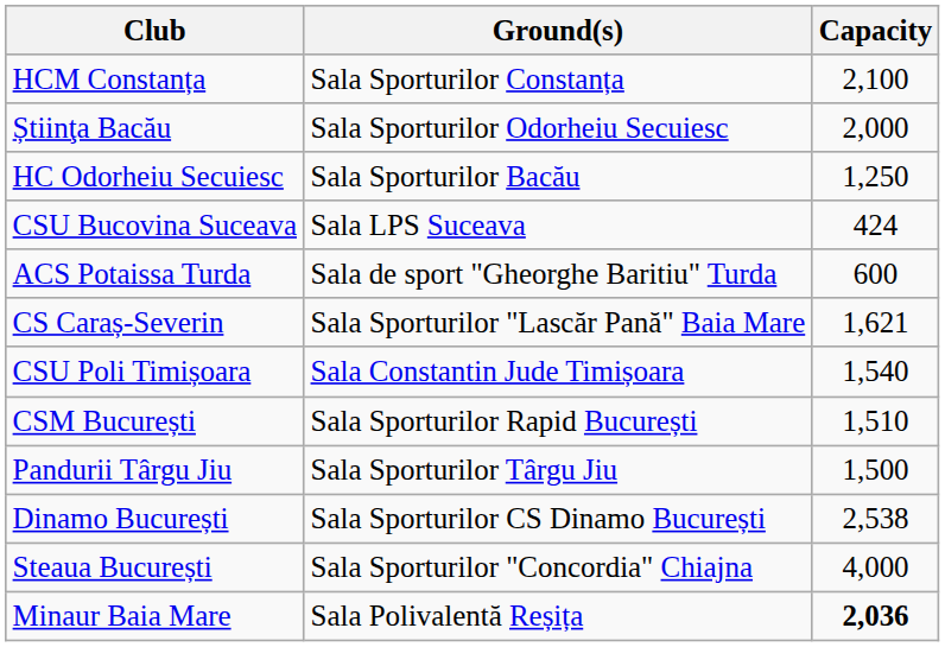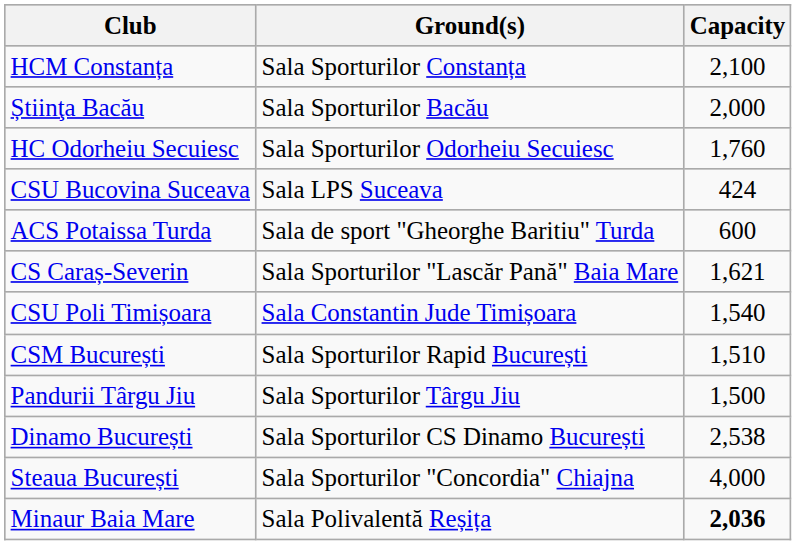 <table class="wikitable sortable" style="font-size:95%;">
 <tr>
 <th>Club</th>
 <th>Ground(s)</th>
 <th>Capacity</th>
 </tr>
 <tr>
 <td><a href='#'>HCM Constanța</a></td>
 <td>Sala Sporturilor <a href='#'>Constanța</a></td>
 <td align=center>2,100</td>
 </tr>
 <tr>
 <td><a href='#'>Știinţa Bacău</a></td>
-<td>Sala Sporturilor <a href='#'>Odorheiu Secuiesc</a></td>
+<td>Sala Sporturilor <a href='#'>Bacău</a></td>
 <td align=center>2,000</td>
 </tr>
 <tr>
 <td><a href='#'>HC Odorheiu Secuiesc</a></td>
-<td>Sala Sporturilor <a href='#'>Bacău</a></td>
-<td align=center>1,250</td>
+<td>Sala Sporturilor <a href='#'>Odorheiu Secuiesc</a></td>
+<td align=center>1,760</td>
 </tr>
 <tr>
 <td><a href='#'>CSU Bucovina Suceava</a></td>
 <td>Sala LPS <a href='#'>Suceava</a></td>
 <td align=center>424</td>
 </tr>
 <tr>
 <td><a href='#'>ACS Potaissa Turda</a></td>
 <td>Sala de sport "Gheorghe Baritiu" <a href='#'>Turda</a></td>
 <td align=center>600</td>
 </tr>
 <tr>
 <td><a href='#'>CS Caraș-Severin</a></td>
 <td>Sala Sporturilor "Lascăr Pană" <a href='#'>Baia Mare</a></td>
 <td align=center>1,621</td>
 </tr>
 <tr>
 <td><a href='#'>CSU Poli Timișoara</a></td>
 <td><a href='#'>Sala Constantin Jude Timișoara</a></td>
 <td align=center>1,540</td>
 </tr>
 <tr>
 <td><a href='#'>CSM București</a></td>
 <td>Sala Sporturilor Rapid <a href='#'>București</a></td>
 <td align=center>1,510</td>
 </tr>
 <tr>
 <td><a href='#'>Pandurii Târgu Jiu</a></td>
 <td>Sala Sporturilor <a href='#'>Târgu Jiu</a></td>
 <td align=center>1,500</td>
 </tr>
 <tr>
 <td><a href='#'>Dinamo București</a></td>
 <td>Sala Sporturilor CS Dinamo <a href='#'>București</a></td>
 <td align=center>2,538</td>
 </tr>
 <tr>
 <td><a href='#'>Steaua București</a></td>
 <td>Sala Sporturilor "Concordia" <a href='#'>Chiajna</a></td>
 <td align=center>4,000</td>
 </tr>
 <tr>
 <td><a href='#'>Minaur Baia Mare</a></td>
 <td>Sala Polivalentă <a href='#'>Reșița</a></td>
 <td align=center><strong>2,036</strong></td>
 </tr>
 </table>
